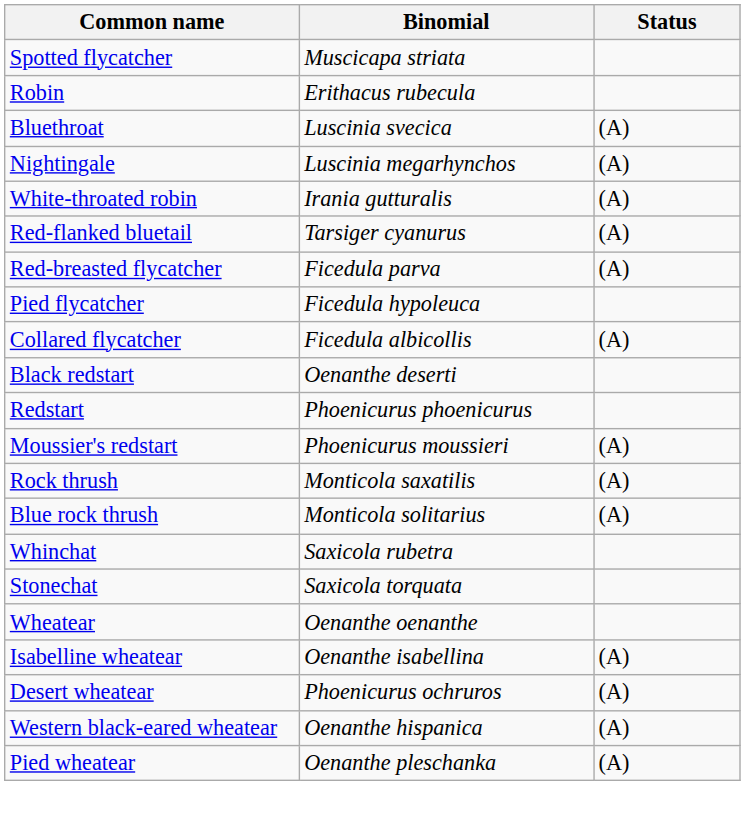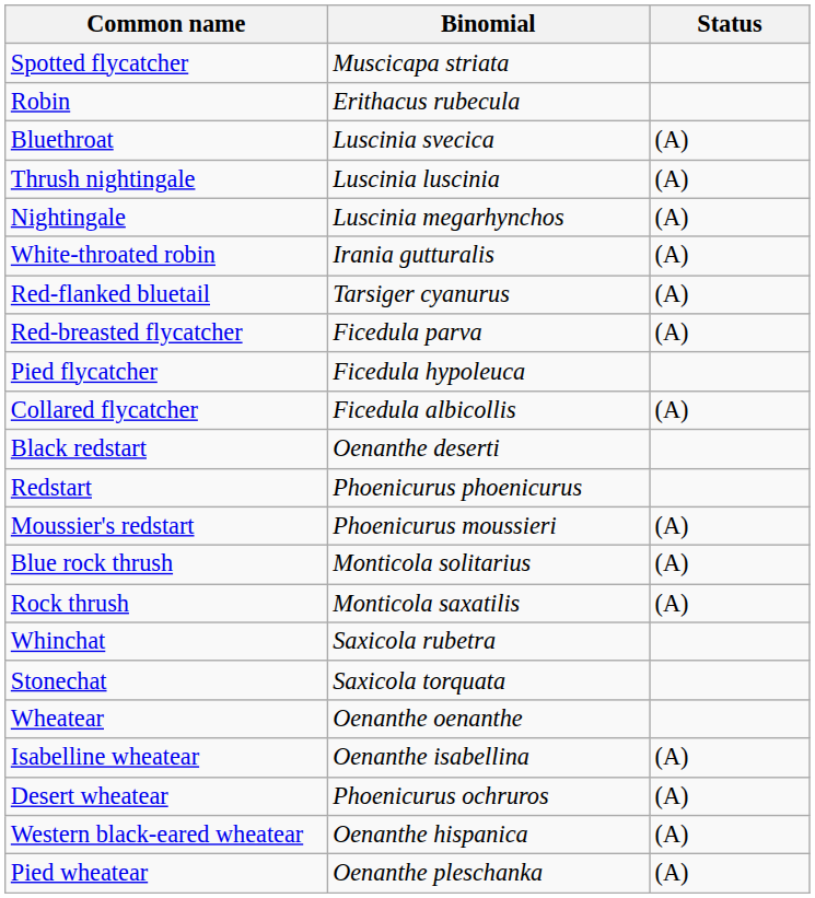 <table style="width:60%;" class="wikitable">
 <tr>
 <th width=40%>Common name</th>
 <th width=40%>Binomial</th>
 <th width=20%>Status</th>
 </tr>
 <tr>
 <td><a href='#'>Spotted flycatcher</a></td>
 <td><em>Muscicapa striata</em></td>
 <td></td>
 </tr>
 <tr>
 <td><a href='#'>Robin</a></td>
 <td><em>Erithacus rubecula</em></td>
 <td></td>
 </tr>
 <tr>
 <td><a href='#'>Bluethroat</a></td>
 <td><em>Luscinia svecica</em></td>
+<td>(A)</td>
+</tr>
+<tr>
+<td><a href='#'>Thrush nightingale</a></td>
+<td><em>Luscinia luscinia</em></td>
 <td>(A)</td>
 </tr>
 <tr>
 <td><a href='#'>Nightingale</a></td>
 <td><em>Luscinia megarhynchos</em></td>
 <td>(A)</td>
 </tr>
 <tr>
 <td><a href='#'>White-throated robin</a></td>
 <td><em>Irania gutturalis</em></td>
 <td>(A)</td>
 </tr>
 <tr>
 <td><a href='#'>Red-flanked bluetail</a></td>
 <td><em>Tarsiger cyanurus</em></td>
 <td>(A)</td>
 </tr>
 <tr>
 <td><a href='#'>Red-breasted flycatcher</a></td>
 <td><em>Ficedula parva</em></td>
 <td>(A)</td>
 </tr>
 <tr>
 <td><a href='#'>Pied flycatcher</a></td>
 <td><em>Ficedula hypoleuca</em></td>
 <td></td>
 </tr>
 <tr>
 <td><a href='#'>Collared flycatcher</a></td>
 <td><em>Ficedula albicollis</em></td>
 <td>(A)</td>
 </tr>
 <tr>
 <td><a href='#'>Black redstart</a></td>
 <td><em>Oenanthe deserti</em></td>
 <td></td>
 </tr>
 <tr>
 <td><a href='#'>Redstart</a></td>
 <td><em>Phoenicurus phoenicurus</em></td>
 <td></td>
 </tr>
 <tr>
 <td><a href='#'>Moussier's redstart</a></td>
 <td><em>Phoenicurus moussieri</em></td>
 <td>(A)</td>
 </tr>
 <tr>
-<td><a href='#'>Rock thrush</a></td>
-<td><em>Monticola saxatilis</em></td>
+<td><a href='#'>Blue rock thrush</a></td>
+<td><em>Monticola solitarius</em></td>
 <td>(A)</td>
 </tr>
 <tr>
-<td><a href='#'>Blue rock thrush</a></td>
-<td><em>Monticola solitarius</em></td>
+<td><a href='#'>Rock thrush</a></td>
+<td><em>Monticola saxatilis</em></td>
 <td>(A)</td>
 </tr>
 <tr>
 <td><a href='#'>Whinchat</a></td>
 <td><em>Saxicola rubetra</em></td>
 <td></td>
 </tr>
 <tr>
 <td><a href='#'>Stonechat</a></td>
 <td><em>Saxicola torquata</em></td>
 <td></td>
 </tr>
 <tr>
 <td><a href='#'>Wheatear</a></td>
 <td><em>Oenanthe oenanthe</em></td>
 <td></td>
 </tr>
 <tr>
 <td><a href='#'>Isabelline wheatear</a></td>
 <td><em>Oenanthe isabellina</em></td>
 <td>(A)</td>
 </tr>
 <tr>
 <td><a href='#'>Desert wheatear</a></td>
 <td><em>Phoenicurus ochruros</em></td>
 <td>(A)</td>
 </tr>
 <tr>
 <td><a href='#'>Western black-eared wheatear</a></td>
 <td><em>Oenanthe hispanica</em></td>
 <td>(A)</td>
 </tr>
 <tr>
 <td><a href='#'>Pied wheatear</a></td>
 <td><em>Oenanthe pleschanka</em></td>
 <td>(A)</td>
 </tr>
 </table>
